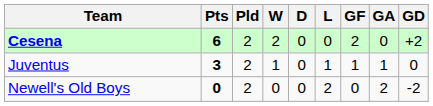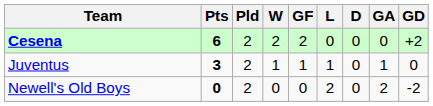 <table class="wikitable" style="text-align:center;">
 <tr>
 <th width=200>Team</th>
 <th width=20>Pts</th>
 <th width=20>Pld</th>
 <th width=20>W</th>
+<th width=20>GF</th>
+<th width=20>L</th>
 <th width=20>D</th>
-<th width=20>L</th>
-<th width=20>GF</th>
 <th width=20>GA</th>
 <th width=20>GD</th>
 </tr>
 <tr style="background:#ccffcc">
 <td style="text-align:left"><strong> <a href='#'>Cesena</a></strong></td>
 <td><strong>6</strong></td>
 <td>2</td>
 <td>2</td>
+<td>2</td>
 <td>0</td>
 <td>0</td>
-<td>2</td>
 <td>0</td>
 <td>+2</td>
 </tr>
 <tr>
 <td style="text-align:left"> <a href='#'>Juventus</a></td>
 <td><strong>3</strong></td>
 <td>2</td>
 <td>1</td>
-<td>0</td>
 <td>1</td>
 <td>1</td>
+<td>0</td>
 <td>1</td>
 <td>0</td>
 </tr>
 <tr>
 <td style="text-align:left"> <a href='#'>Newell's Old Boys</a></td>
 <td><strong>0</strong></td>
 <td>2</td>
 <td>0</td>
 <td>0</td>
 <td>2</td>
 <td>0</td>
 <td>2</td>
 <td>-2</td>
 </tr>
 </table>
